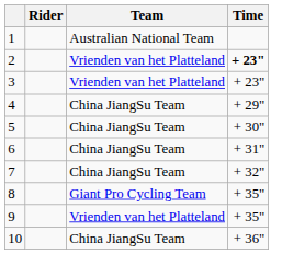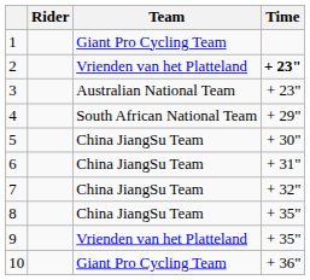 <table class="wikitable">
 <tr>
 <th></th>
 <th>Rider</th>
 <th>Team</th>
 <th>Time</th>
 </tr>
 <tr>
 <td>1</td>
 <td></td>
-<td>Australian National Team</td>
+<td><a href='#'>Giant Pro Cycling Team</a></td>
 <td align="right"></td>
 </tr>
 <tr>
 <td>2</td>
 <td></td>
 <td><a href='#'>Vrienden van het Platteland</a></td>
 <td align="right"><strong>+ 23"</strong></td>
 </tr>
 <tr>
 <td>3</td>
 <td></td>
-<td><a href='#'>Vrienden van het Platteland</a></td>
+<td>Australian National Team</td>
 <td align="right">+ 23"</td>
 </tr>
 <tr>
 <td>4</td>
 <td></td>
-<td>China JiangSu Team</td>
+<td>South African National Team</td>
 <td align="right">+ 29"</td>
 </tr>
 <tr>
 <td>5</td>
 <td></td>
 <td>China JiangSu Team</td>
 <td align="right">+ 30"</td>
 </tr>
 <tr>
 <td>6</td>
 <td></td>
 <td>China JiangSu Team</td>
 <td align="right">+ 31"</td>
 </tr>
 <tr>
 <td>7</td>
 <td></td>
 <td>China JiangSu Team</td>
 <td align="right">+ 32"</td>
 </tr>
 <tr>
 <td>8</td>
 <td></td>
-<td><a href='#'>Giant Pro Cycling Team</a></td>
+<td>China JiangSu Team</td>
 <td align="right">+ 35"</td>
 </tr>
 <tr>
 <td>9</td>
 <td></td>
 <td><a href='#'>Vrienden van het Platteland</a></td>
 <td align="right">+ 35"</td>
 </tr>
 <tr>
 <td>10</td>
 <td></td>
-<td>China JiangSu Team</td>
+<td><a href='#'>Giant Pro Cycling Team</a></td>
 <td align="right">+ 36"</td>
 </tr>
 </table>
